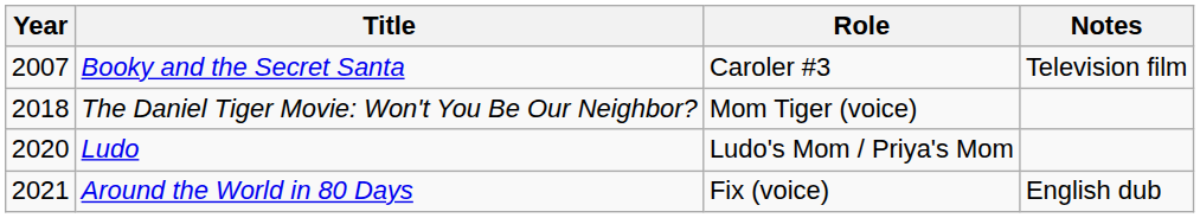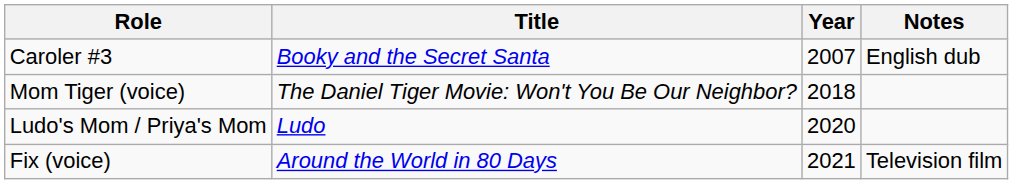 <table class="wikitable sortable">
 <tr>
+<th>Role</th>
+<th>Title</th>
 <th>Year</th>
-<th>Title</th>
-<th>Role</th>
 <th>Notes</th>
 </tr>
 <tr>
+<td>Caroler #3</td>
+<td><em><a href='#'>Booky and the Secret Santa</a></em></td>
 <td>2007</td>
-<td><em><a href='#'>Booky and the Secret Santa</a></em></td>
-<td>Caroler #3</td>
-<td>Television film</td>
+<td>English dub</td>
 </tr>
 <tr>
+<td>Mom Tiger (voice)</td>
+<td data-sort-value="Daniel Tiger Movie: Won't You Be Our Neighbor?, The"><em>The Daniel Tiger Movie: Won't You Be Our Neighbor?</em></td>
 <td>2018</td>
-<td data-sort-value="Daniel Tiger Movie: Won't You Be Our Neighbor?, The"><em>The Daniel Tiger Movie: Won't You Be Our Neighbor?</em></td>
-<td>Mom Tiger (voice)</td>
 <td></td>
 </tr>
 <tr>
+<td>Ludo's Mom / Priya's Mom</td>
+<td><em><a href='#'>Ludo</a></em></td>
 <td>2020</td>
-<td><em><a href='#'>Ludo</a></em></td>
-<td>Ludo's Mom / Priya's Mom</td>
 <td></td>
 </tr>
 <tr>
+<td>Fix (voice)</td>
+<td><em><a href='#'>Around the World in 80 Days</a></em></td>
 <td>2021</td>
-<td><em><a href='#'>Around the World in 80 Days</a></em></td>
-<td>Fix (voice)</td>
-<td>English dub</td>
+<td>Television film</td>
 </tr>
 </table>
